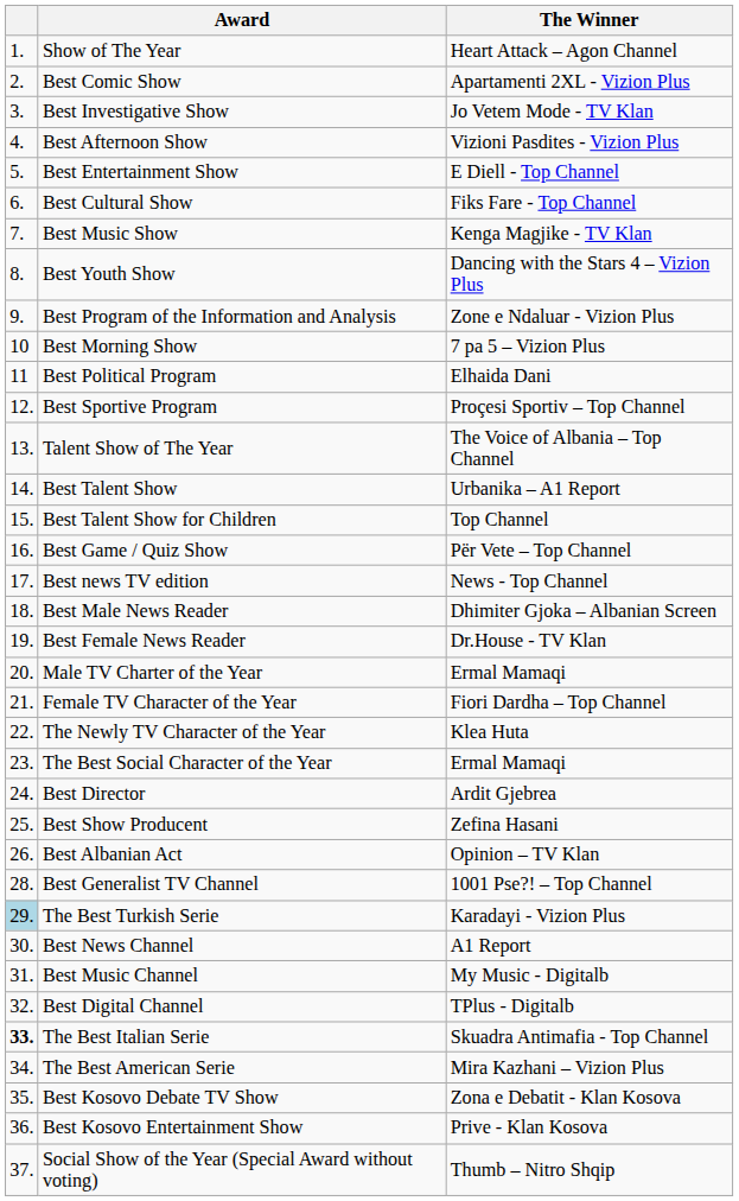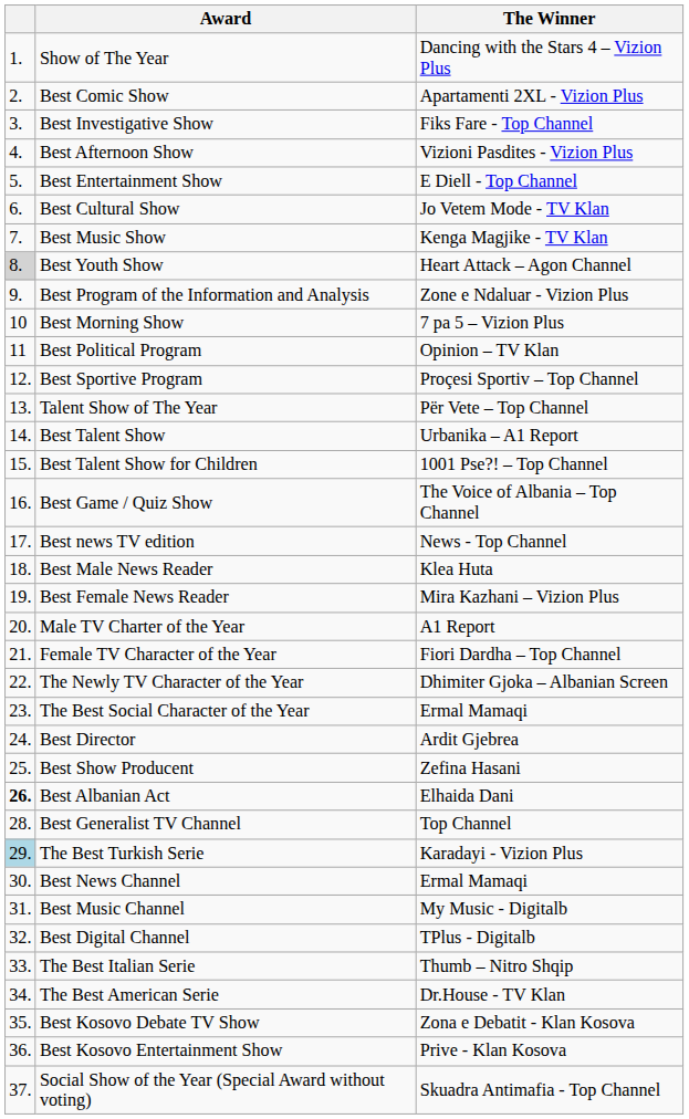 <table class="wikitable">
 <tr>
 <th></th>
 <th>Award</th>
 <th>The Winner</th>
 </tr>
 <tr>
 <td>1.</td>
 <td>Show of The Year</td>
-<td>Heart Attack – Agon Channel</td>
+<td>Dancing with the Stars 4 – <a href='#'>Vizion Plus</a></td>
 </tr>
 <tr>
 <td>2.</td>
 <td>Best Comic Show</td>
 <td>Apartamenti 2XL - <a href='#'>Vizion Plus</a></td>
 </tr>
 <tr>
 <td>3.</td>
 <td>Best Investigative Show</td>
-<td>Jo Vetem Mode - <a href='#'>TV Klan</a></td>
+<td>Fiks Fare - <a href='#'>Top Channel</a></td>
 </tr>
 <tr>
 <td>4.</td>
 <td>Best Afternoon Show</td>
 <td>Vizioni Pasdites - <a href='#'>Vizion Plus</a></td>
 </tr>
 <tr>
 <td>5.</td>
 <td>Best Entertainment Show</td>
 <td>E Diell - <a href='#'>Top Channel</a></td>
 </tr>
 <tr>
 <td>6.</td>
 <td>Best Cultural Show</td>
-<td>Fiks Fare - <a href='#'>Top Channel</a></td>
+<td>Jo Vetem Mode - <a href='#'>TV Klan</a></td>
 </tr>
 <tr>
 <td>7.</td>
 <td>Best Music Show</td>
 <td>Kenga Magjike - <a href='#'>TV Klan</a></td>
 </tr>
 <tr>
-<td>8.</td>
+<td style="background: lightgrey;">8.</td>
 <td>Best Youth Show</td>
-<td>Dancing with the Stars 4 – <a href='#'>Vizion Plus</a></td>
+<td>Heart Attack – Agon Channel</td>
 </tr>
 <tr>
 <td>9.</td>
 <td>Best Program of the Information and Analysis</td>
 <td>Zone e Ndaluar - Vizion Plus</td>
 </tr>
 <tr>
 <td>10</td>
 <td>Best Morning Show</td>
 <td>7 pa 5 – Vizion Plus</td>
 </tr>
 <tr>
 <td>11</td>
 <td>Best Political Program</td>
-<td>Elhaida Dani</td>
+<td>Opinion – TV Klan</td>
 </tr>
 <tr>
 <td>12.</td>
 <td>Best Sportive Program</td>
 <td>Proçesi Sportiv – Top Channel</td>
 </tr>
 <tr>
 <td>13.</td>
 <td>Talent Show of The Year</td>
-<td>The Voice of Albania – Top Channel</td>
+<td>Për Vete – Top Channel</td>
 </tr>
 <tr>
 <td>14.</td>
 <td>Best Talent Show</td>
 <td>Urbanika – A1 Report</td>
 </tr>
 <tr>
 <td>15.</td>
 <td>Best Talent Show for Children</td>
-<td>Top Channel</td>
+<td>1001 Pse?! – Top Channel</td>
 </tr>
 <tr>
 <td>16.</td>
 <td>Best Game / Quiz Show</td>
-<td>Për Vete – Top Channel</td>
+<td>The Voice of Albania – Top Channel</td>
 </tr>
 <tr>
 <td>17.</td>
 <td>Best news TV edition</td>
 <td>News -  Top Channel</td>
 </tr>
 <tr>
 <td>18.</td>
 <td>Best Male News Reader</td>
-<td>Dhimiter Gjoka – Albanian Screen</td>
+<td>Klea Huta</td>
 </tr>
 <tr>
 <td>19.</td>
 <td>Best Female News Reader</td>
-<td>Dr.House - TV Klan</td>
+<td>Mira Kazhani – Vizion Plus</td>
 </tr>
 <tr>
 <td>20.</td>
 <td>Male TV Charter of the Year</td>
-<td>Ermal Mamaqi</td>
+<td>A1 Report</td>
 </tr>
 <tr>
 <td>21.</td>
 <td>Female TV Character of the Year</td>
 <td>Fiori Dardha – Top Channel</td>
 </tr>
 <tr>
 <td>22.</td>
 <td>The Newly TV Character of the Year</td>
-<td>Klea Huta</td>
+<td>Dhimiter Gjoka – Albanian Screen</td>
 </tr>
 <tr>
 <td>23.</td>
 <td>The Best Social Character of the Year</td>
 <td>Ermal Mamaqi</td>
 </tr>
 <tr>
 <td>24.</td>
 <td>Best Director</td>
 <td>Ardit Gjebrea</td>
 </tr>
 <tr>
 <td>25.</td>
 <td>Best Show Producent</td>
 <td>Zefina Hasani</td>
 </tr>
 <tr>
-<td>26.</td>
+<td><strong>26.</strong></td>
 <td>Best Albanian Act</td>
-<td>Opinion – TV Klan</td>
+<td>Elhaida Dani</td>
 </tr>
 <tr>
 <td>28.</td>
 <td>Best Generalist TV Channel</td>
-<td>1001 Pse?! – Top Channel</td>
+<td>Top Channel</td>
 </tr>
 <tr>
 <td style="background: lightblue;">29.</td>
 <td>The Best Turkish Serie</td>
 <td>Karadayi - Vizion Plus</td>
 </tr>
 <tr>
 <td>30.</td>
 <td>Best News Channel</td>
-<td>A1 Report</td>
+<td>Ermal Mamaqi</td>
 </tr>
 <tr>
 <td>31.</td>
 <td>Best Music Channel</td>
 <td>My Music - Digitalb</td>
 </tr>
 <tr>
 <td>32.</td>
 <td>Best Digital Channel</td>
 <td>TPlus - Digitalb</td>
 </tr>
 <tr>
-<td><strong>33.</strong></td>
+<td>33.</td>
 <td>The Best Italian Serie</td>
-<td>Skuadra Antimafia - Top Channel</td>
+<td>Thumb – Nitro Shqip</td>
 </tr>
 <tr>
 <td>34.</td>
 <td>The Best American Serie</td>
-<td>Mira Kazhani – Vizion Plus</td>
+<td>Dr.House - TV Klan</td>
 </tr>
 <tr>
 <td>35.</td>
 <td>Best Kosovo Debate TV Show</td>
 <td>Zona e Debatit - Klan Kosova</td>
 </tr>
 <tr>
 <td>36.</td>
 <td>Best Kosovo Entertainment Show</td>
 <td>Prive - Klan Kosova</td>
 </tr>
 <tr>
 <td>37.</td>
 <td>Social Show of the Year (Special Award without voting)</td>
-<td>Thumb – Nitro Shqip</td>
+<td>Skuadra Antimafia - Top Channel</td>
 </tr>
 </table>
